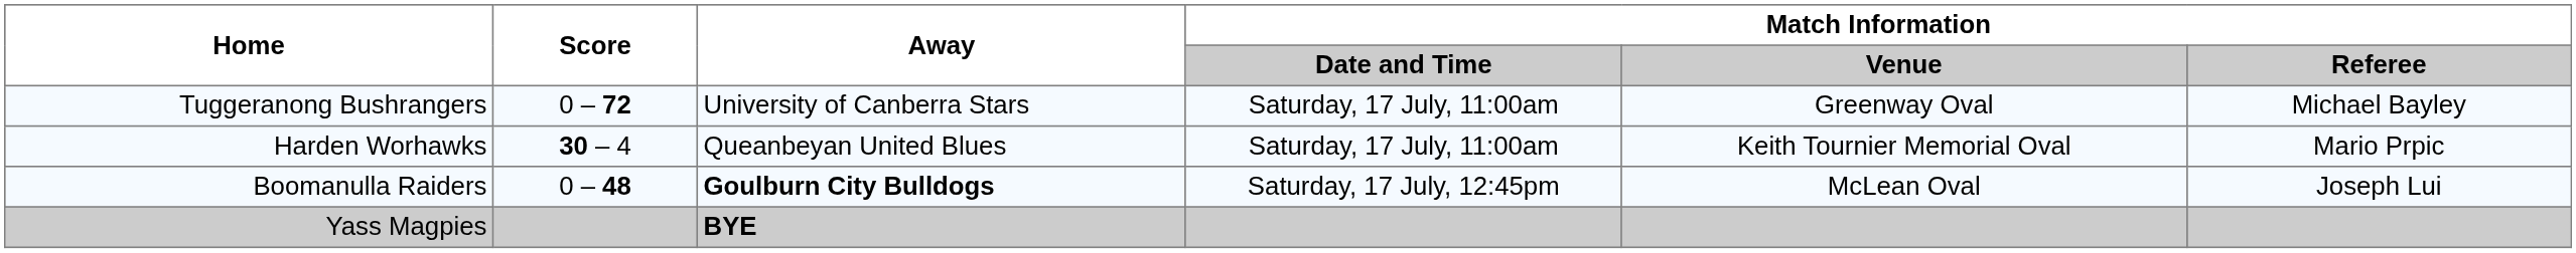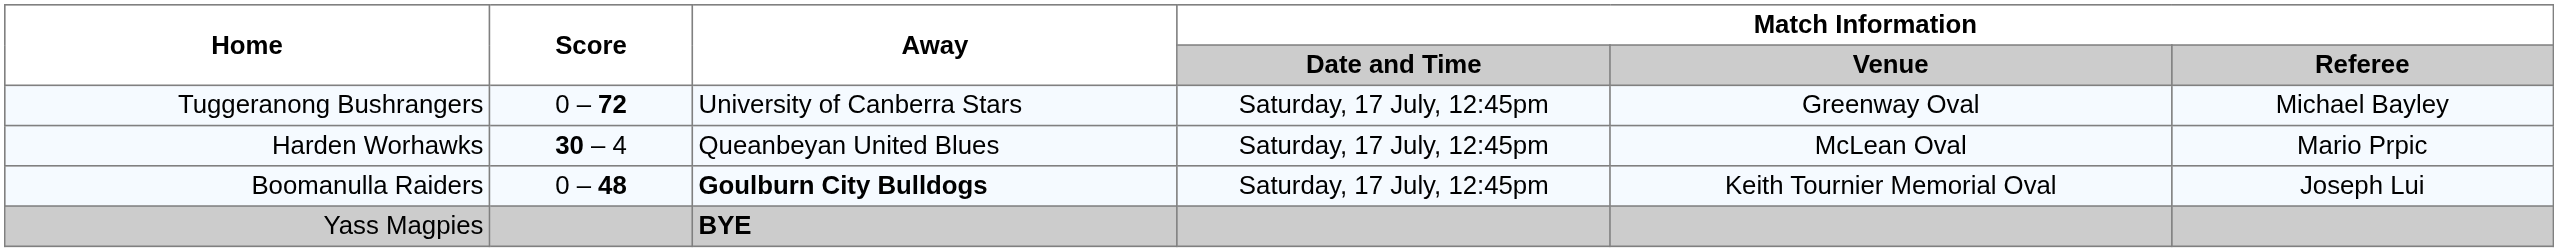 <table border="1" cellpadding="3" cellspacing="0" width="100%" style="border-collapse:collapse;  text-align:center;">
 <tr>
 <th rowspan="2" width="19%">Home</th>
 <th rowspan="2" width="8%">Score</th>
 <th rowspan="2" width="19%">Away</th>
 <th colspan="3">Match Information</th>
 </tr>
 <tr bgcolor="#CCCCCC">
 <th width="17%">Date and Time</th>
 <th width="22%">Venue</th>
 <th width="50%">Referee</th>
 </tr>
 <tr style="text-align:center; background:#f5faff;">
 <td align="right">Tuggeranong Bushrangers </td>
 <td>0 – <strong>72</strong></td>
 <td align="left"> University of Canberra Stars</td>
-<td>Saturday, 17 July, 11:00am</td>
+<td>Saturday, 17 July, 12:45pm</td>
 <td>Greenway Oval</td>
 <td>Michael Bayley</td>
 </tr>
 <tr style="text-align:center; background:#f5faff;">
 <td align="right">Harden Worhawks </td>
 <td><strong>30</strong> – 4</td>
 <td align="left"> Queanbeyan United Blues</td>
-<td>Saturday, 17 July, 11:00am</td>
-<td>Keith Tournier Memorial Oval</td>
+<td>Saturday, 17 July, 12:45pm</td>
+<td>McLean Oval</td>
 <td>Mario Prpic</td>
 </tr>
 <tr style="text-align:center; background:#f5faff;">
 <td align="right">Boomanulla Raiders </td>
 <td>0 – <strong>48</strong></td>
 <td align="left"><strong> Goulburn City Bulldogs</strong></td>
 <td>Saturday, 17 July, 12:45pm</td>
-<td>McLean Oval</td>
+<td>Keith Tournier Memorial Oval</td>
 <td>Joseph Lui</td>
 </tr>
 <tr style="text-align:center; background:#CCCCCC;">
 <td align="right">Yass Magpies </td>
 <td></td>
 <td align="left"><strong>BYE</strong></td>
 <td></td>
 <td></td>
 <td></td>
 </tr>
 </table>
